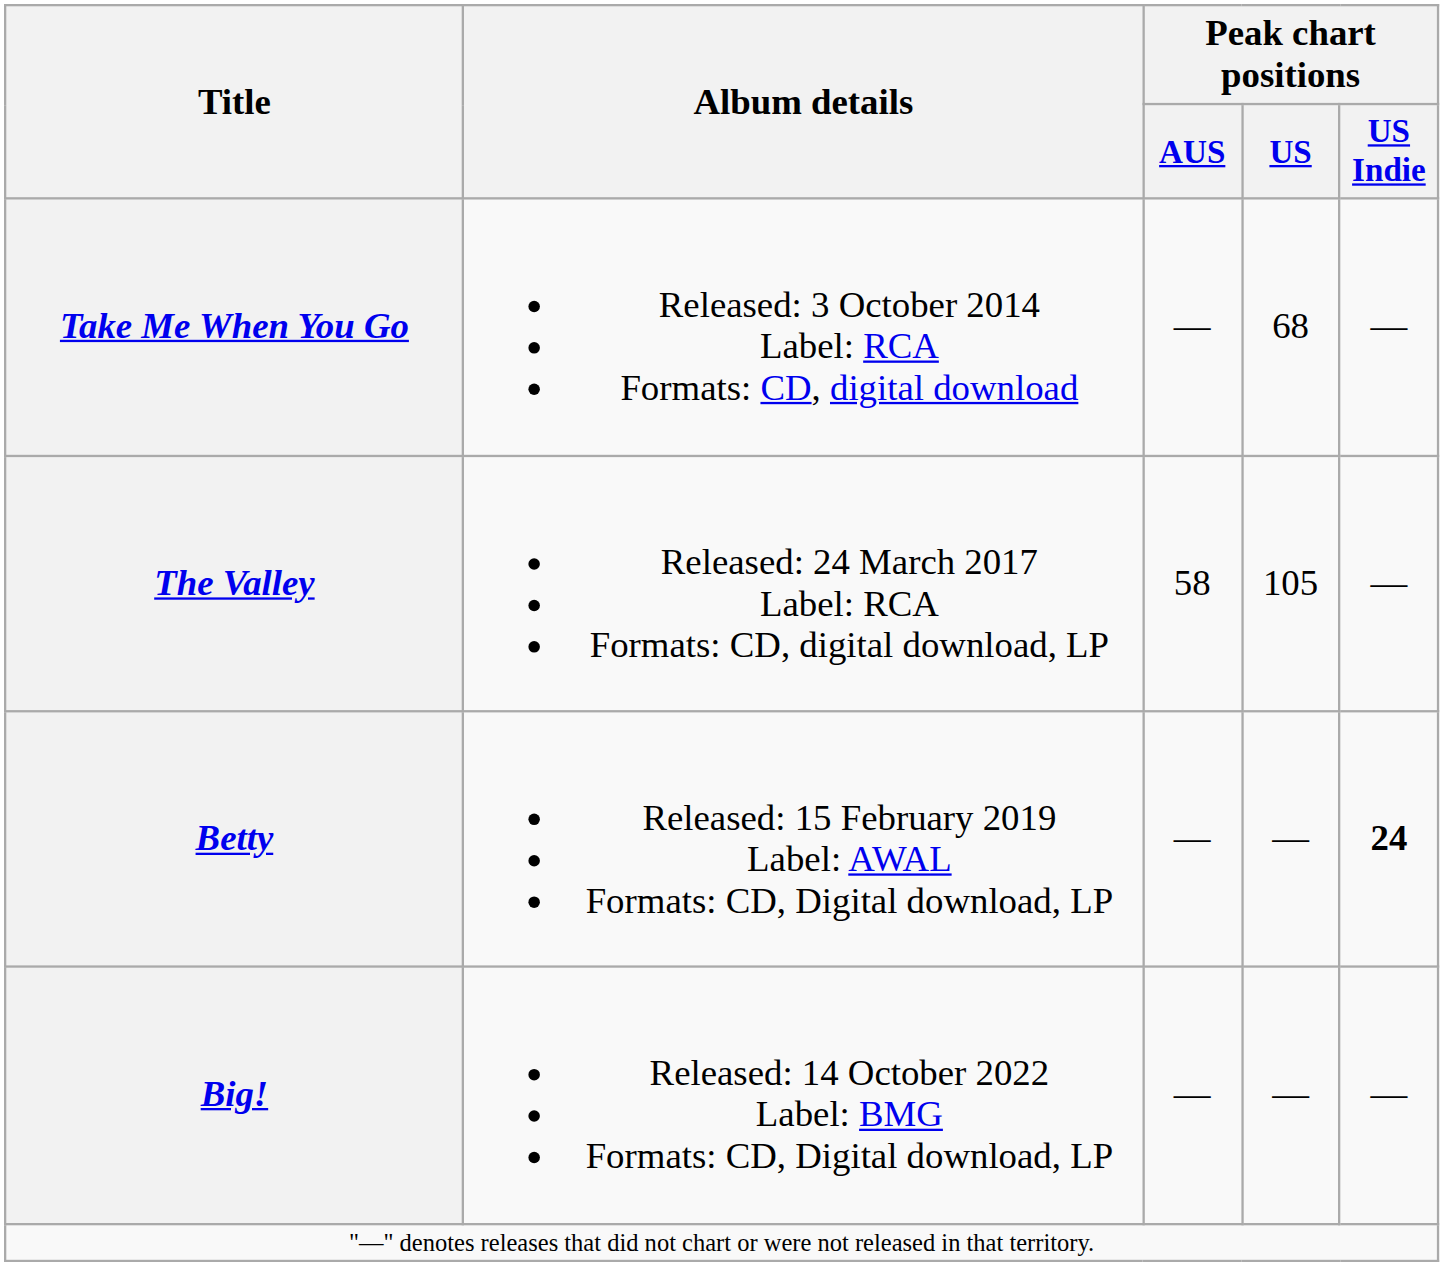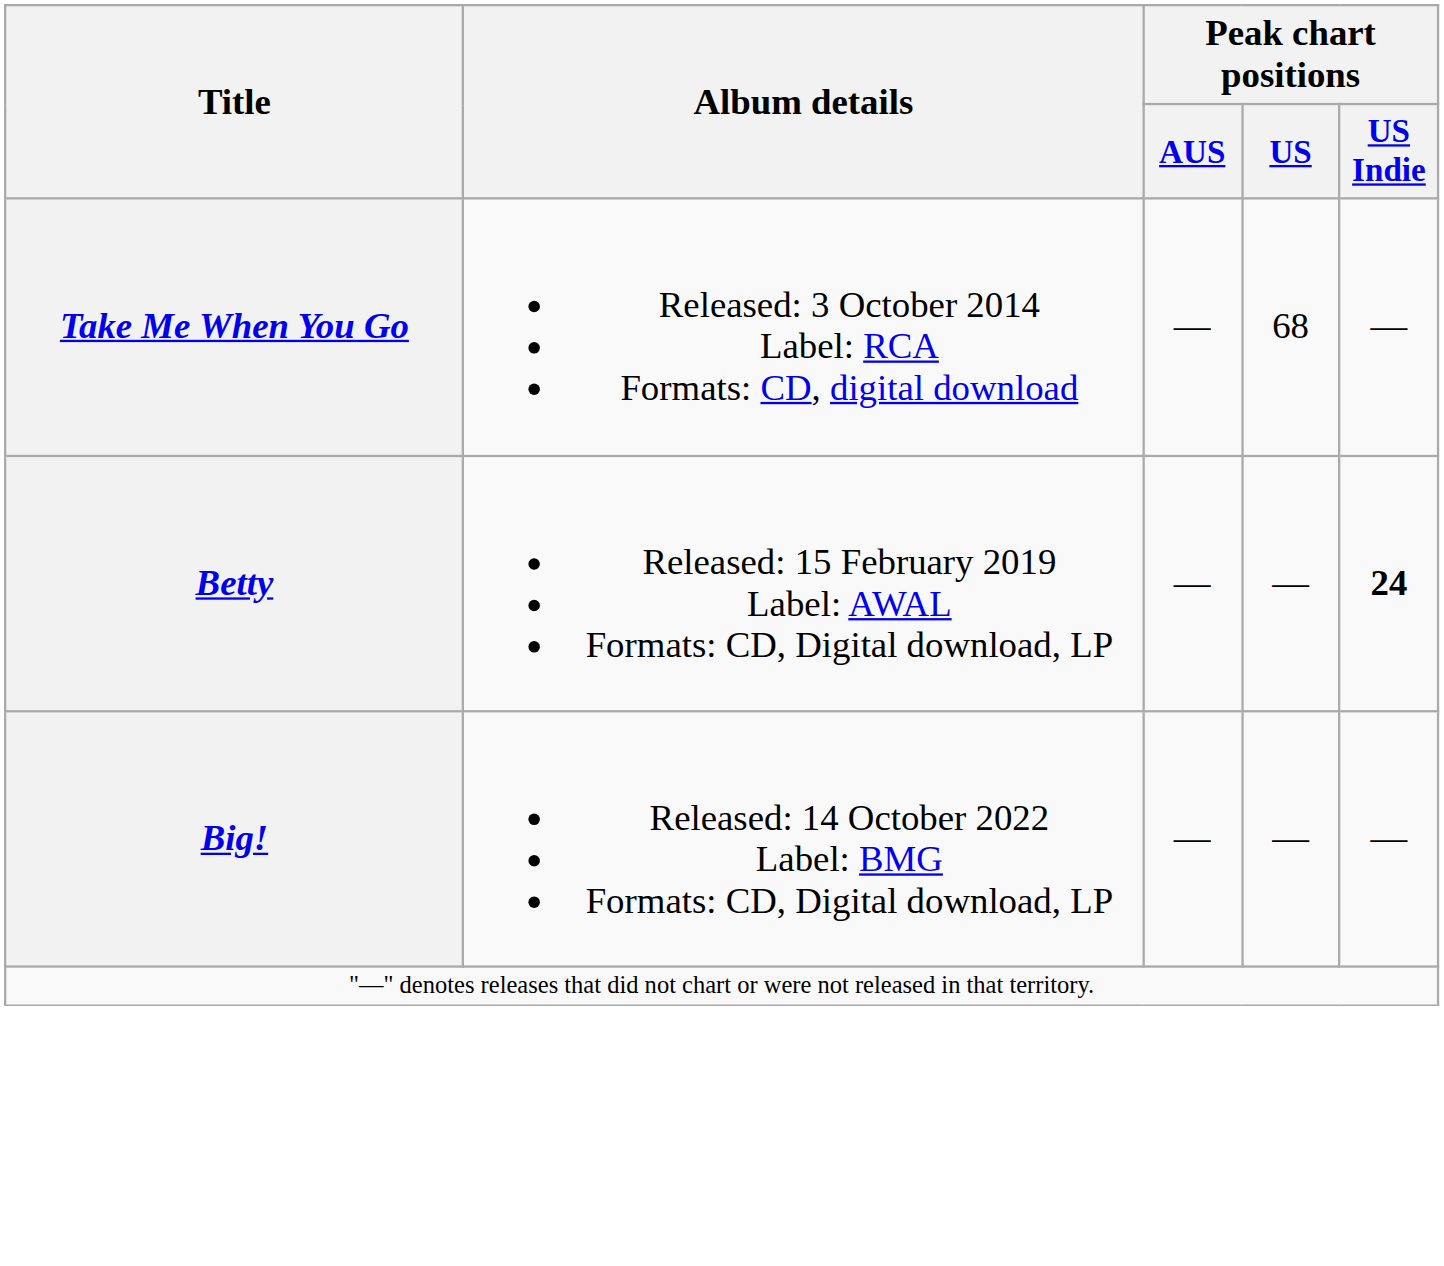 <table class="wikitable plainrowheaders" style="text-align:center;">
 <tr>
 <th scope="col" rowspan="2" style="width:12em;">Title</th>
 <th scope="col" rowspan="2" style="width:18em;">Album details</th>
 <th scope="col" colspan="3">Peak chart positions</th>
 </tr>
 <tr>
 <th scope="col" style="width:2.5em;font-size:90%;"><a href='#'>AUS</a><br></th>
 <th scope="col" style="width:2.5em;font-size:90%;"><a href='#'>US</a><br></th>
 <th scope="col" style="width:2.5em;font-size:90%;"><a href='#'>US<br>Indie</a><br></th>
 </tr>
 <tr>
 <th scope="row"><em><a href='#'>Take Me When You Go</a></em></th>
 <td><br><ul><li>Released: 3 October 2014</li><li>Label: <a href='#'>RCA</a></li><li>Formats: <a href='#'>CD</a>, <a href='#'>digital download</a></li></ul></td>
 <td>—</td>
 <td>68</td>
-<td>—</td>
-</tr>
-<tr>
-<th scope="row"><em><a href='#'>The Valley</a></em></th>
-<td><br><ul><li>Released: 24 March 2017</li><li>Label: RCA</li><li>Formats: CD, digital download, LP</li></ul></td>
-<td>58</td>
-<td>105</td>
 <td>—</td>
 </tr>
 <tr>
 <th scope="row"><em><a href='#'>Betty</a></em></th>
 <td><br><ul><li>Released: 15 February 2019</li><li>Label: <a href='#'>AWAL</a></li><li>Formats: CD, Digital download, LP</li></ul></td>
 <td>—</td>
 <td>—</td>
 <td><strong>24</strong></td>
 </tr>
 <tr>
 <th scope="row"><em><a href='#'>Big!</a></em></th>
 <td><br><ul><li>Released: 14 October 2022</li><li>Label: <a href='#'>BMG</a></li><li>Formats: CD, Digital download, LP</li></ul></td>
 <td>—</td>
 <td>—</td>
 <td>—</td>
 </tr>
 <tr>
 <td colspan="5" style="font-size:8pt">"—" denotes releases that did not chart or were not released in that territory.</td>
 </tr>
 </table>
